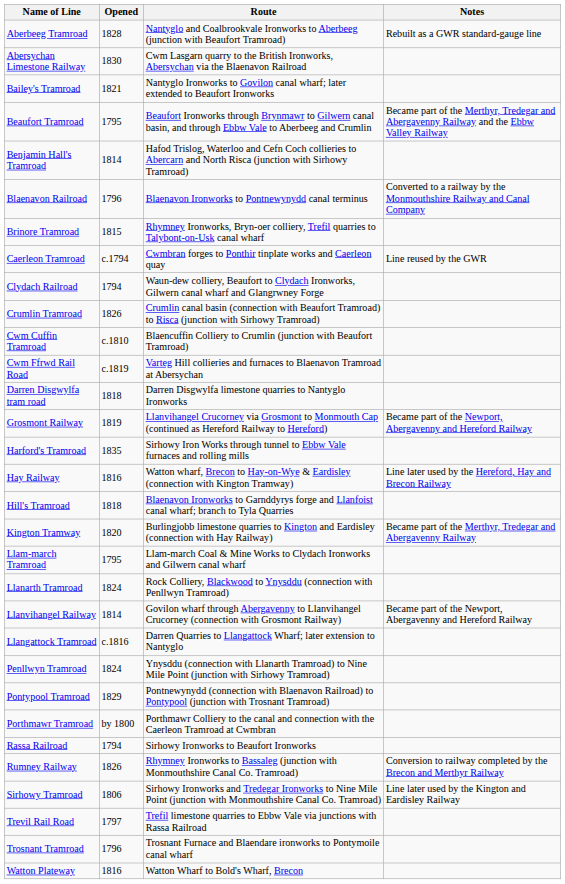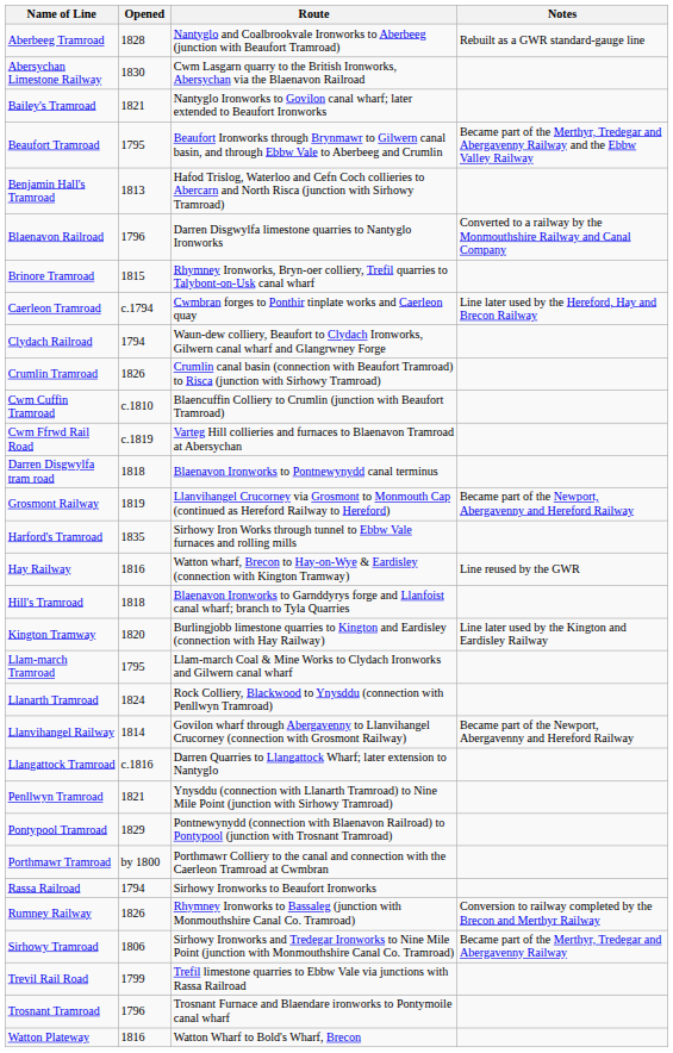 <table class="wikitable" width="100%">
 <tr>
 <th width="15%">Name of Line</th>
 <th width="7%">Opened</th>
 <th width="38%">Route</th>
 <th width="28%">Notes</th>
 </tr>
 <tr>
 <td><a href='#'>Aberbeeg Tramroad</a></td>
 <td>1828</td>
 <td><a href='#'>Nantyglo</a> and Coalbrookvale Ironworks to <a href='#'>Aberbeeg</a> (junction with Beaufort Tramroad)</td>
 <td>Rebuilt as a GWR standard-gauge line</td>
 </tr>
 <tr>
 <td><a href='#'>Abersychan Limestone Railway</a></td>
 <td>1830</td>
 <td>Cwm Lasgarn quarry to the British Ironworks, <a href='#'>Abersychan</a> via the Blaenavon Railroad</td>
 <td> </td>
 </tr>
 <tr>
 <td><a href='#'>Bailey's Tramroad</a></td>
 <td>1821</td>
 <td>Nantyglo Ironworks to <a href='#'>Govilon</a> canal wharf; later extended to Beaufort Ironworks</td>
 <td> </td>
 </tr>
 <tr>
 <td><a href='#'>Beaufort Tramroad</a></td>
 <td>1795</td>
 <td><a href='#'>Beaufort</a> Ironworks through <a href='#'>Brynmawr</a> to <a href='#'>Gilwern</a> canal basin, and through <a href='#'>Ebbw Vale</a> to Aberbeeg and Crumlin</td>
 <td>Became part of the <a href='#'>Merthyr, Tredegar and Abergavenny Railway</a> and the <a href='#'>Ebbw Valley Railway</a></td>
 </tr>
 <tr>
 <td><a href='#'>Benjamin Hall's Tramroad</a></td>
-<td>1814</td>
+<td>1813</td>
 <td>Hafod Trislog, Waterloo and Cefn Coch collieries to <a href='#'>Abercarn</a> and North Risca (junction with Sirhowy Tramroad)</td>
 <td> </td>
 </tr>
 <tr>
 <td><a href='#'>Blaenavon Railroad</a></td>
 <td>1796</td>
-<td><a href='#'>Blaenavon Ironworks</a> to <a href='#'>Pontnewynydd</a> canal terminus</td>
+<td>Darren Disgwylfa limestone quarries to Nantyglo Ironworks</td>
 <td>Converted to a railway by the <a href='#'>Monmouthshire Railway and Canal Company</a></td>
 </tr>
 <tr>
 <td><a href='#'>Brinore Tramroad</a></td>
 <td>1815</td>
 <td><a href='#'>Rhymney</a> Ironworks, Bryn-oer colliery, <a href='#'>Trefil</a> quarries to <a href='#'>Talybont-on-Usk</a> canal wharf</td>
 <td> </td>
 </tr>
 <tr>
 <td><a href='#'>Caerleon Tramroad</a></td>
 <td>c.1794</td>
 <td><a href='#'>Cwmbran</a> forges to <a href='#'>Ponthir</a> tinplate works and <a href='#'>Caerleon</a> quay</td>
-<td>Line reused by the GWR</td>
+<td>Line later used by the <a href='#'>Hereford, Hay and Brecon Railway</a></td>
 </tr>
 <tr>
 <td><a href='#'>Clydach Railroad</a></td>
 <td>1794</td>
 <td>Waun-dew colliery, Beaufort to <a href='#'>Clydach</a> Ironworks, Gilwern canal wharf and Glangrwney Forge</td>
 <td> </td>
 </tr>
 <tr>
 <td><a href='#'>Crumlin Tramroad</a></td>
 <td>1826</td>
 <td><a href='#'>Crumlin</a> canal basin (connection with Beaufort Tramroad) to <a href='#'>Risca</a> (junction with Sirhowy Tramroad)</td>
 <td> </td>
 </tr>
 <tr>
 <td><a href='#'>Cwm Cuffin Tramroad</a></td>
 <td>c.1810</td>
 <td>Blaencuffin Colliery to Crumlin (junction with Beaufort Tramroad)</td>
 <td> </td>
 </tr>
 <tr>
 <td><a href='#'>Cwm Ffrwd Rail Road</a></td>
 <td>c.1819</td>
 <td><a href='#'>Varteg</a> Hill collieries and furnaces to Blaenavon Tramroad at Abersychan</td>
 <td> </td>
 </tr>
 <tr>
 <td><a href='#'>Darren Disgwylfa tram road</a></td>
 <td>1818</td>
-<td>Darren Disgwylfa limestone quarries to Nantyglo Ironworks</td>
+<td><a href='#'>Blaenavon Ironworks</a> to <a href='#'>Pontnewynydd</a> canal terminus</td>
 <td> </td>
 </tr>
 <tr>
 <td><a href='#'>Grosmont Railway</a></td>
 <td>1819</td>
 <td><a href='#'>Llanvihangel Crucorney</a> via <a href='#'>Grosmont</a> to <a href='#'>Monmouth Cap</a> (continued as Hereford Railway to <a href='#'>Hereford</a>)</td>
 <td>Became part of the <a href='#'>Newport, Abergavenny and Hereford Railway</a></td>
 </tr>
 <tr>
 <td><a href='#'>Harford's Tramroad</a></td>
 <td>1835</td>
 <td>Sirhowy Iron Works through tunnel to <a href='#'>Ebbw Vale</a> furnaces and rolling mills</td>
 <td> </td>
 </tr>
 <tr>
 <td><a href='#'>Hay Railway</a></td>
 <td>1816</td>
 <td>Watton wharf, <a href='#'>Brecon</a> to <a href='#'>Hay-on-Wye</a> & <a href='#'>Eardisley</a> (connection with Kington Tramway)</td>
-<td>Line later used by the <a href='#'>Hereford, Hay and Brecon Railway</a></td>
+<td>Line reused by the GWR</td>
 </tr>
 <tr>
 <td><a href='#'>Hill's Tramroad</a></td>
 <td>1818</td>
 <td><a href='#'>Blaenavon Ironworks</a> to Garnddyrys forge and <a href='#'>Llanfoist</a> canal wharf; branch to Tyla Quarries</td>
 <td> </td>
 </tr>
 <tr>
 <td><a href='#'>Kington Tramway</a></td>
 <td>1820</td>
 <td>Burlingjobb limestone quarries to <a href='#'>Kington</a> and Eardisley (connection with Hay Railway)</td>
-<td>Became part of the <a href='#'>Merthyr, Tredegar and Abergavenny Railway</a></td>
+<td>Line later used by the Kington and Eardisley Railway</td>
 </tr>
 <tr>
 <td><a href='#'>Llam-march Tramroad</a></td>
 <td>1795</td>
 <td>Llam-march Coal & Mine Works to Clydach Ironworks and Gilwern canal wharf</td>
 <td> </td>
 </tr>
 <tr>
 <td><a href='#'>Llanarth Tramroad</a></td>
 <td>1824</td>
 <td>Rock Colliery, <a href='#'>Blackwood</a> to <a href='#'>Ynysddu</a> (connection with Penllwyn Tramroad)</td>
 <td> </td>
 </tr>
 <tr>
 <td><a href='#'>Llanvihangel Railway</a></td>
 <td>1814</td>
 <td>Govilon wharf through <a href='#'>Abergavenny</a> to Llanvihangel Crucorney (connection with Grosmont Railway)</td>
 <td>Became part of the Newport, Abergavenny and Hereford Railway</td>
 </tr>
 <tr>
 <td><a href='#'>Llangattock Tramroad</a></td>
 <td>c.1816</td>
 <td>Darren Quarries to <a href='#'>Llangattock</a> Wharf; later extension to Nantyglo</td>
 <td> </td>
 </tr>
 <tr>
 <td><a href='#'>Penllwyn Tramroad</a></td>
-<td>1824</td>
+<td>1821</td>
 <td>Ynysddu (connection with Llanarth Tramroad) to Nine Mile Point (junction with Sirhowy Tramroad)</td>
 <td> </td>
 </tr>
 <tr>
 <td><a href='#'>Pontypool Tramroad</a></td>
 <td>1829</td>
 <td>Pontnewynydd (connection with Blaenavon Railroad) to <a href='#'>Pontypool</a> (junction with Trosnant Tramroad)</td>
 <td> </td>
 </tr>
 <tr>
 <td><a href='#'>Porthmawr Tramroad</a></td>
 <td>by 1800</td>
 <td>Porthmawr Colliery to the canal and connection with the Caerleon Tramroad at Cwmbran</td>
 <td> </td>
 </tr>
 <tr>
 <td><a href='#'>Rassa Railroad</a></td>
 <td>1794</td>
 <td>Sirhowy Ironworks to Beaufort Ironworks</td>
 <td> </td>
 </tr>
 <tr>
 <td><a href='#'>Rumney Railway</a></td>
 <td>1826</td>
 <td><a href='#'>Rhymney</a> Ironworks to <a href='#'>Bassaleg</a> (junction with Monmouthshire Canal Co. Tramroad)</td>
 <td>Conversion to railway completed by the <a href='#'>Brecon and Merthyr Railway</a></td>
 </tr>
 <tr>
 <td><a href='#'>Sirhowy Tramroad</a></td>
 <td>1806</td>
 <td>Sirhowy Ironworks and <a href='#'>Tredegar Ironworks</a> to Nine Mile Point (junction with Monmouthshire Canal Co. Tramroad)</td>
-<td>Line later used by the Kington and Eardisley Railway</td>
+<td>Became part of the <a href='#'>Merthyr, Tredegar and Abergavenny Railway</a></td>
 </tr>
 <tr>
 <td><a href='#'>Trevil Rail Road</a></td>
-<td>1797</td>
+<td>1799</td>
 <td><a href='#'>Trefil</a> limestone quarries to Ebbw Vale via junctions with Rassa Railroad</td>
 <td> </td>
 </tr>
 <tr>
 <td><a href='#'>Trosnant Tramroad</a></td>
 <td>1796</td>
 <td>Trosnant Furnace and Blaendare ironworks to Pontymoile canal wharf</td>
 <td> </td>
 </tr>
 <tr>
 <td><a href='#'>Watton Plateway</a></td>
 <td>1816</td>
 <td>Watton Wharf to Bold's Wharf, <a href='#'>Brecon</a></td>
 </tr>
 </table>
